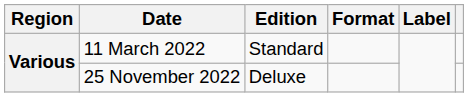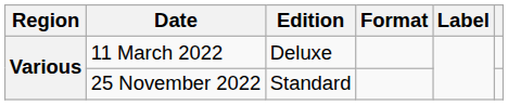 <table class="wikitable plainrowheaders">
 <tr>
 <th scope="col">Region</th>
 <th scope="col">Date</th>
 <th scope="col">Edition</th>
 <th scope="col">Format</th>
 <th scope="col">Label</th>
 <th scope="col"></th>
 </tr>
 <tr>
 <th scope="row" rowspan="2">Various</th>
 <td>11 March 2022</td>
-<td>Standard</td>
+<td>Deluxe</td>
 <td></td>
 <td rowspan="2"></td>
 <td></td>
 </tr>
 <tr>
 <td>25 November 2022</td>
-<td>Deluxe</td>
+<td>Standard</td>
 <td></td>
 <td></td>
 </tr>
 </table>
